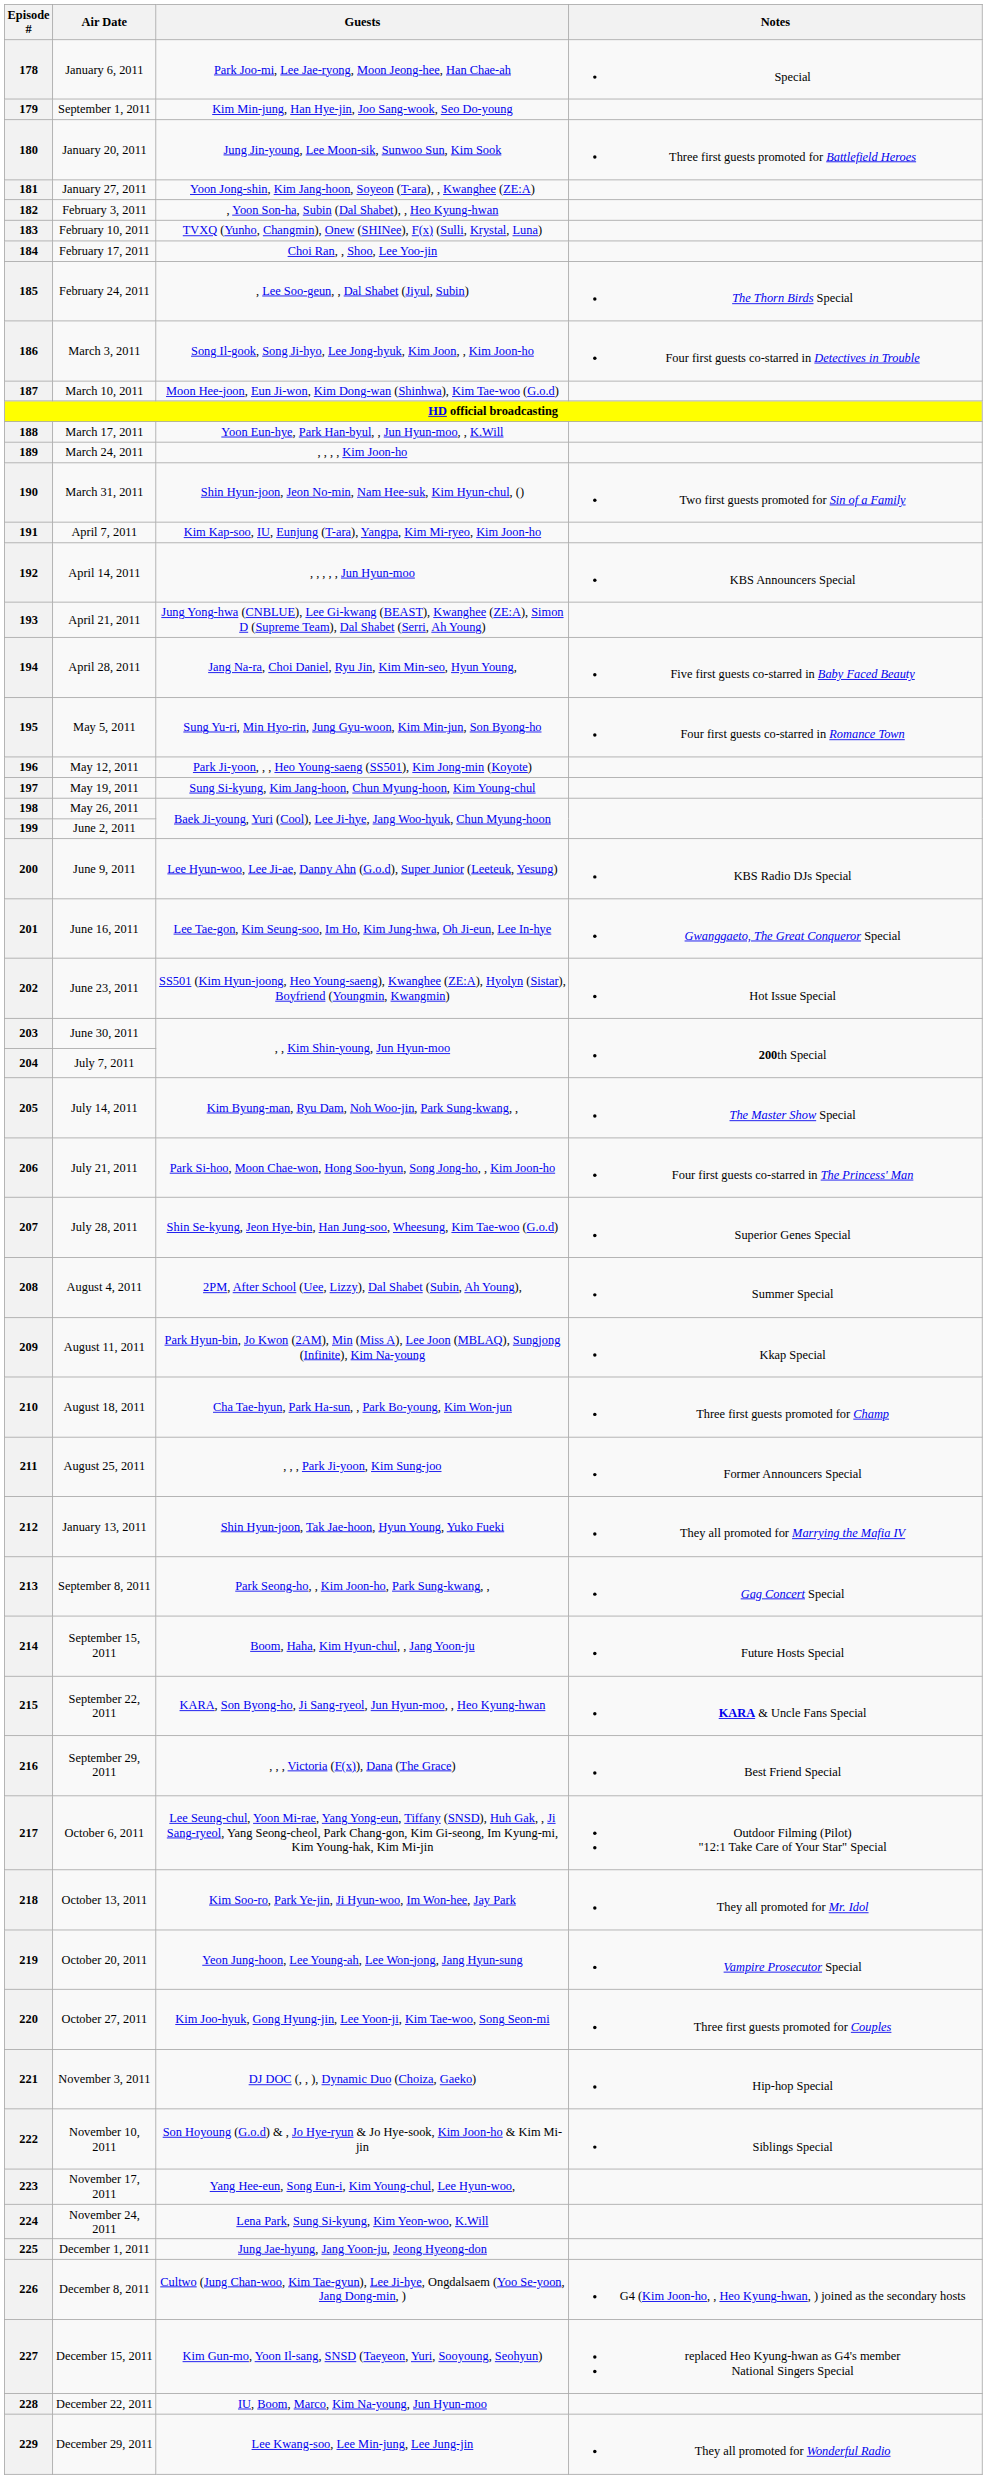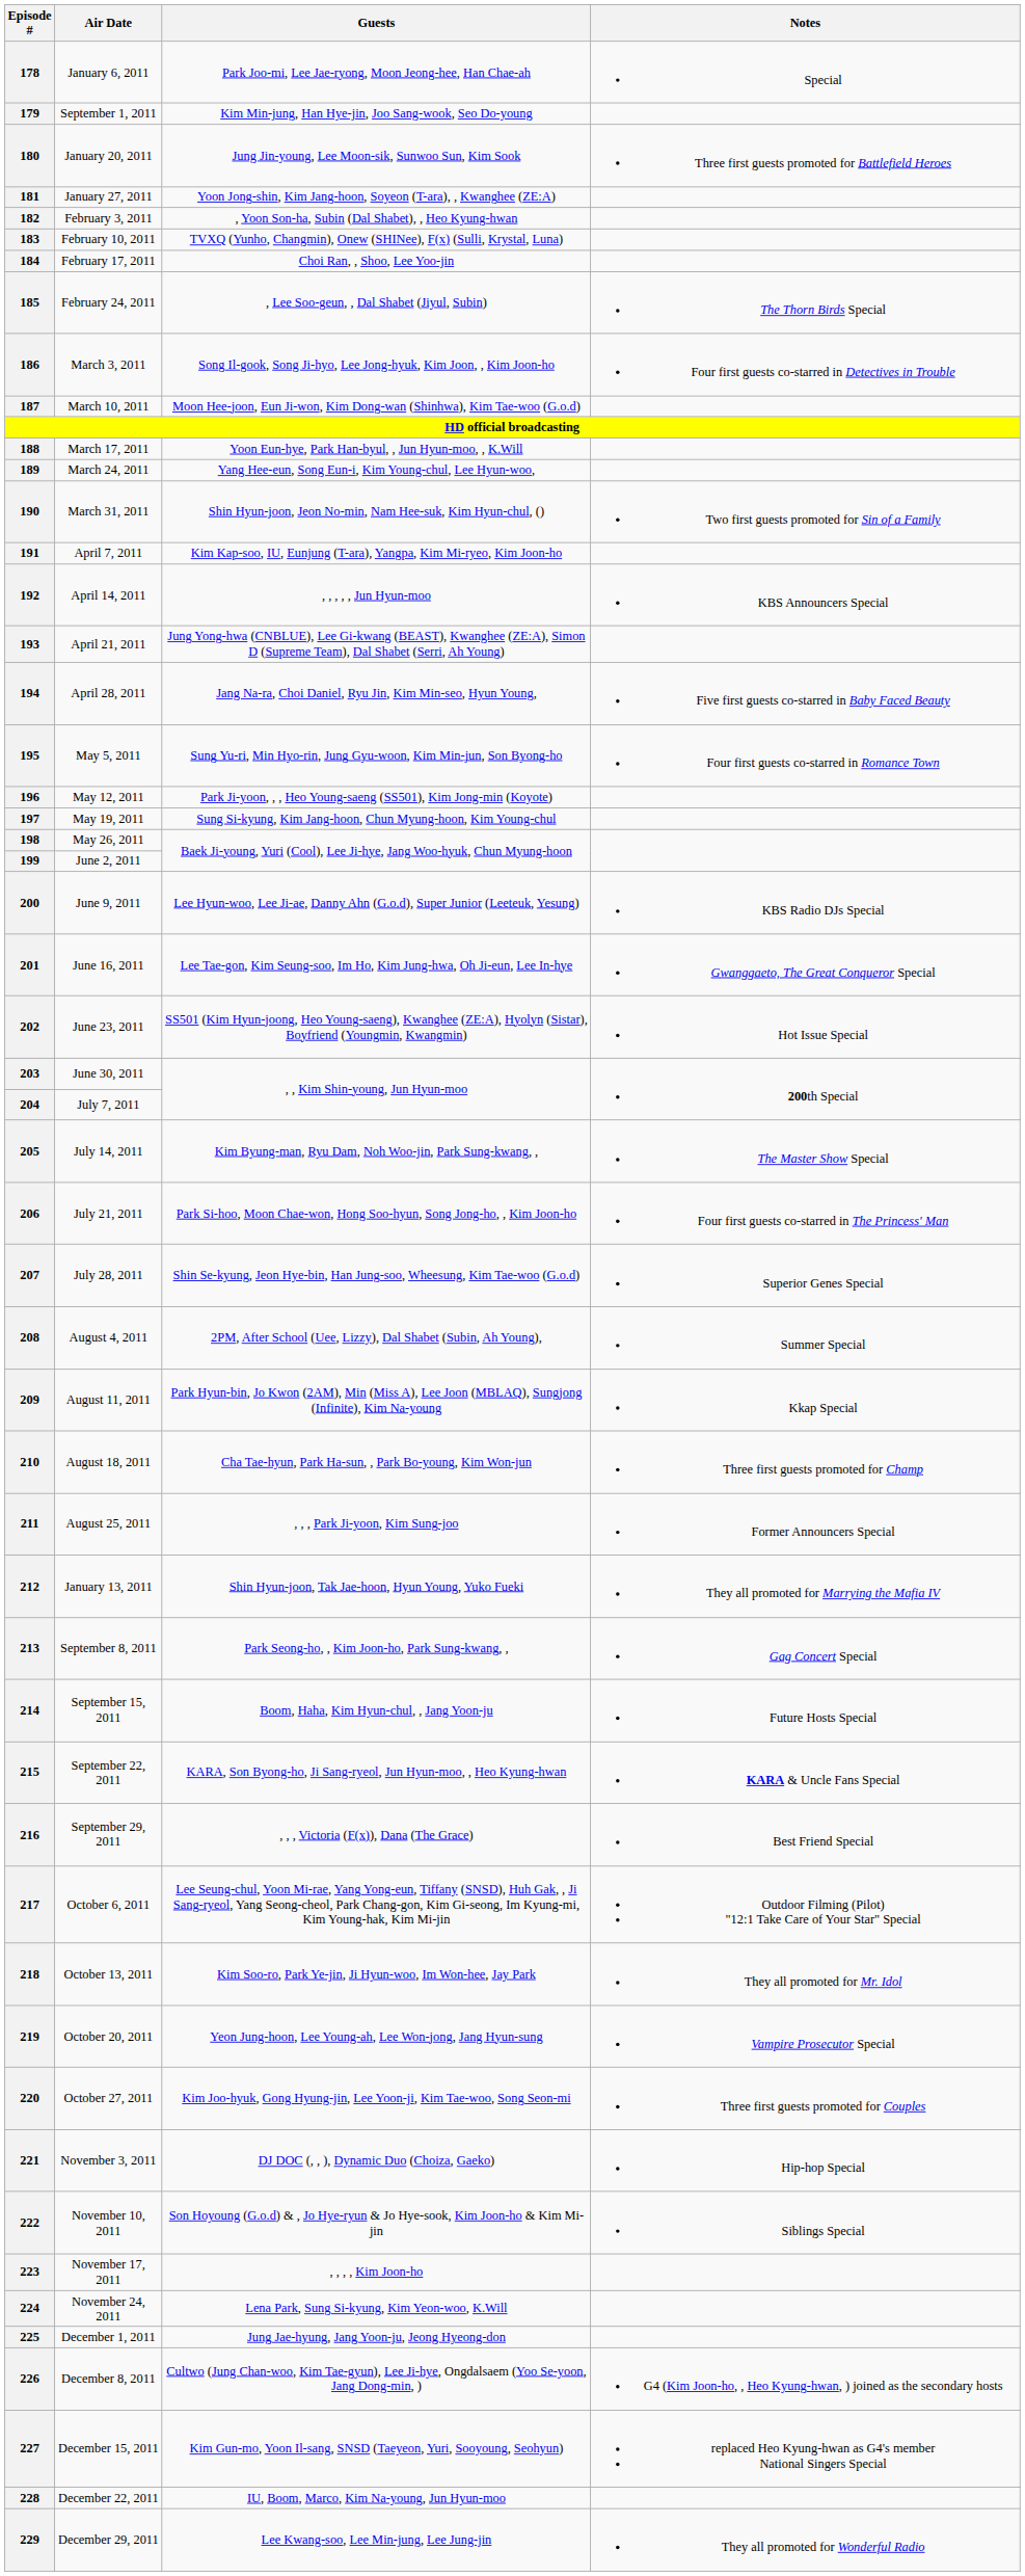 <table class="wikitable" style="text-align:center; font-size:90%; width:90%;">
 <tr>
 <th width="1%">Episode #</th>
 <th width="10%">Air Date</th>
 <th width="40%">Guests</th>
 <th width="40%">Notes</th>
 </tr>
 <tr>
 <th>178</th>
 <td>January 6, 2011</td>
 <td><a href='#'>Park Joo-mi</a>, <a href='#'>Lee Jae-ryong</a>, <a href='#'>Moon Jeong-hee</a>, <a href='#'>Han Chae-ah</a></td>
 <td><br><ul><li><em></em> Special</li></ul></td>
 </tr>
 <tr>
 <th>179</th>
 <td>September 1, 2011</td>
 <td><a href='#'>Kim Min-jung</a>, <a href='#'>Han Hye-jin</a>, <a href='#'>Joo Sang-wook</a>, <a href='#'>Seo Do-young</a></td>
 <td></td>
 </tr>
 <tr>
 <th>180</th>
 <td>January 20, 2011</td>
 <td><a href='#'>Jung Jin-young</a>, <a href='#'>Lee Moon-sik</a>, <a href='#'>Sunwoo Sun</a>, <a href='#'>Kim Sook</a></td>
 <td><br><ul><li>Three first guests promoted for <em><a href='#'>Battlefield Heroes</a></em></li></ul></td>
 </tr>
 <tr>
 <th>181</th>
 <td>January 27, 2011</td>
 <td><a href='#'>Yoon Jong-shin</a>, <a href='#'>Kim Jang-hoon</a>, <a href='#'>Soyeon</a> (<a href='#'>T-ara</a>), , <a href='#'>Kwanghee</a> (<a href='#'>ZE:A</a>)</td>
 <td></td>
 </tr>
 <tr>
 <th>182</th>
 <td>February 3, 2011</td>
 <td>, <a href='#'>Yoon Son-ha</a>, <a href='#'>Subin</a> (<a href='#'>Dal Shabet</a>), , <a href='#'>Heo Kyung-hwan</a></td>
 <td></td>
 </tr>
 <tr>
 <th>183</th>
 <td>February 10, 2011</td>
 <td><a href='#'>TVXQ</a> (<a href='#'>Yunho</a>, <a href='#'>Changmin</a>), <a href='#'>Onew</a> (<a href='#'>SHINee</a>), <a href='#'>F(x)</a> (<a href='#'>Sulli</a>, <a href='#'>Krystal</a>, <a href='#'>Luna</a>)</td>
 <td></td>
 </tr>
 <tr>
 <th>184</th>
 <td>February 17, 2011</td>
 <td><a href='#'>Choi Ran</a>, , <a href='#'>Shoo</a>, <a href='#'>Lee Yoo-jin</a></td>
 <td></td>
 </tr>
 <tr>
 <th>185</th>
 <td>February 24, 2011</td>
 <td>, <a href='#'>Lee Soo-geun</a>, , <a href='#'>Dal Shabet</a> (<a href='#'>Jiyul</a>, <a href='#'>Subin</a>)</td>
 <td><br><ul><li><em><a href='#'>The Thorn Birds</a></em> Special</li></ul></td>
 </tr>
 <tr>
 <th>186</th>
 <td>March 3, 2011</td>
 <td><a href='#'>Song Il-gook</a>, <a href='#'>Song Ji-hyo</a>, <a href='#'>Lee Jong-hyuk</a>, <a href='#'>Kim Joon</a>, , <a href='#'>Kim Joon-ho</a></td>
 <td><br><ul><li>Four first guests co-starred in <em><a href='#'>Detectives in Trouble</a></em></li></ul></td>
 </tr>
 <tr>
 <th>187</th>
 <td>March 10, 2011</td>
 <td><a href='#'>Moon Hee-joon</a>, <a href='#'>Eun Ji-won</a>, <a href='#'>Kim Dong-wan</a> (<a href='#'>Shinhwa</a>), <a href='#'>Kim Tae-woo</a> (<a href='#'>G.o.d</a>)</td>
 <td></td>
 </tr>
 <tr>
 <td colspan="4" style="background:yellow;text-align:center;"><span><strong><a href='#'>HD</a> official broadcasting</strong></span></td>
 </tr>
 <tr>
 <th>188</th>
 <td>March 17, 2011</td>
 <td><a href='#'>Yoon Eun-hye</a>, <a href='#'>Park Han-byul</a>, , <a href='#'>Jun Hyun-moo</a>, , <a href='#'>K.Will</a></td>
 <td></td>
 </tr>
 <tr>
 <th>189</th>
 <td>March 24, 2011</td>
-<td>, , , , <a href='#'>Kim Joon-ho</a></td>
+<td><a href='#'>Yang Hee-eun</a>, <a href='#'>Song Eun-i</a>, <a href='#'>Kim Young-chul</a>, <a href='#'>Lee Hyun-woo</a>, </td>
 <td></td>
 </tr>
 <tr>
 <th>190</th>
 <td>March 31, 2011</td>
 <td><a href='#'>Shin Hyun-joon</a>, <a href='#'>Jeon No-min</a>, <a href='#'>Nam Hee-suk</a>, <a href='#'>Kim Hyun-chul</a>,  ()</td>
 <td><br><ul><li>Two first guests promoted for <em><a href='#'>Sin of a Family</a></em></li></ul></td>
 </tr>
 <tr>
 <th>191</th>
 <td>April 7, 2011</td>
 <td><a href='#'>Kim Kap-soo</a>, <a href='#'>IU</a>, <a href='#'>Eunjung</a> (<a href='#'>T-ara</a>), <a href='#'>Yangpa</a>, <a href='#'>Kim Mi-ryeo</a>, <a href='#'>Kim Joon-ho</a></td>
 <td></td>
 </tr>
 <tr>
 <th>192</th>
 <td>April 14, 2011</td>
 <td>, , , , , <a href='#'>Jun Hyun-moo</a></td>
 <td><br><ul><li>KBS Announcers Special</li></ul></td>
 </tr>
 <tr>
 <th>193</th>
 <td>April 21, 2011</td>
 <td><a href='#'>Jung Yong-hwa</a> (<a href='#'>CNBLUE</a>), <a href='#'>Lee Gi-kwang</a> (<a href='#'>BEAST</a>), <a href='#'>Kwanghee</a> (<a href='#'>ZE:A</a>), <a href='#'>Simon D</a> (<a href='#'>Supreme Team</a>), <a href='#'>Dal Shabet</a> (<a href='#'>Serri</a>, <a href='#'>Ah Young</a>)</td>
 <td></td>
 </tr>
 <tr>
 <th>194</th>
 <td>April 28, 2011</td>
 <td><a href='#'>Jang Na-ra</a>, <a href='#'>Choi Daniel</a>, <a href='#'>Ryu Jin</a>, <a href='#'>Kim Min-seo</a>, <a href='#'>Hyun Young</a>, </td>
 <td><br><ul><li>Five first guests co-starred in <em><a href='#'>Baby Faced Beauty</a></em></li></ul></td>
 </tr>
 <tr>
 <th>195</th>
 <td>May 5, 2011</td>
 <td><a href='#'>Sung Yu-ri</a>, <a href='#'>Min Hyo-rin</a>, <a href='#'>Jung Gyu-woon</a>, <a href='#'>Kim Min-jun</a>, <a href='#'>Son Byong-ho</a></td>
 <td><br><ul><li>Four first guests co-starred in <em><a href='#'>Romance Town</a></em></li></ul></td>
 </tr>
 <tr>
 <th>196</th>
 <td>May 12, 2011</td>
 <td><a href='#'>Park Ji-yoon</a>, , , <a href='#'>Heo Young-saeng</a> (<a href='#'>SS501</a>), <a href='#'>Kim Jong-min</a> (<a href='#'>Koyote</a>)</td>
 <td></td>
 </tr>
 <tr>
 <th>197</th>
 <td>May 19, 2011</td>
 <td><a href='#'>Sung Si-kyung</a>, <a href='#'>Kim Jang-hoon</a>, <a href='#'>Chun Myung-hoon</a>, <a href='#'>Kim Young-chul</a></td>
 <td></td>
 </tr>
 <tr>
 <th>198</th>
 <td>May 26, 2011</td>
 <td rowspan=2><a href='#'>Baek Ji-young</a>, <a href='#'>Yuri</a> (<a href='#'>Cool</a>), <a href='#'>Lee Ji-hye</a>, <a href='#'>Jang Woo-hyuk</a>, <a href='#'>Chun Myung-hoon</a></td>
 <td rowspan=2></td>
 </tr>
 <tr>
 <th>199</th>
 <td>June 2, 2011</td>
 </tr>
 <tr>
 <th>200</th>
 <td>June 9, 2011</td>
 <td><a href='#'>Lee Hyun-woo</a>, <a href='#'>Lee Ji-ae</a>, <a href='#'>Danny Ahn</a> (<a href='#'>G.o.d</a>), <a href='#'>Super Junior</a> (<a href='#'>Leeteuk</a>, <a href='#'>Yesung</a>)</td>
 <td><br><ul><li>KBS Radio DJs Special</li></ul></td>
 </tr>
 <tr>
 <th>201</th>
 <td>June 16, 2011</td>
 <td><a href='#'>Lee Tae-gon</a>, <a href='#'>Kim Seung-soo</a>, <a href='#'>Im Ho</a>, <a href='#'>Kim Jung-hwa</a>, <a href='#'>Oh Ji-eun</a>, <a href='#'>Lee In-hye</a></td>
 <td><br><ul><li><em><a href='#'>Gwanggaeto, The Great Conqueror</a></em> Special</li></ul></td>
 </tr>
 <tr>
 <th>202</th>
 <td>June 23, 2011</td>
 <td><a href='#'>SS501</a> (<a href='#'>Kim Hyun-joong</a>, <a href='#'>Heo Young-saeng</a>), <a href='#'>Kwanghee</a> (<a href='#'>ZE:A</a>), <a href='#'>Hyolyn</a> (<a href='#'>Sistar</a>), <a href='#'>Boyfriend</a> (<a href='#'>Youngmin</a>, <a href='#'>Kwangmin</a>)</td>
 <td><br><ul><li>Hot Issue Special</li></ul></td>
 </tr>
 <tr>
 <th>203</th>
 <td>June 30, 2011</td>
 <td rowspan=2>, , <a href='#'>Kim Shin-young</a>, <a href='#'>Jun Hyun-moo</a></td>
 <td rowspan=2><br><ul><li><strong>200</strong>th Special</li></ul></td>
 </tr>
 <tr>
 <th>204</th>
 <td>July 7, 2011</td>
 </tr>
 <tr>
 <th>205</th>
 <td>July 14, 2011</td>
 <td><a href='#'>Kim Byung-man</a>, <a href='#'>Ryu Dam</a>, <a href='#'>Noh Woo-jin</a>, <a href='#'>Park Sung-kwang</a>, , </td>
 <td><br><ul><li><em><a href='#'>The Master Show</a></em> Special</li></ul></td>
 </tr>
 <tr>
 <th>206</th>
 <td>July 21, 2011</td>
 <td><a href='#'>Park Si-hoo</a>, <a href='#'>Moon Chae-won</a>, <a href='#'>Hong Soo-hyun</a>, <a href='#'>Song Jong-ho</a>, , <a href='#'>Kim Joon-ho</a></td>
 <td><br><ul><li>Four first guests co-starred in <em><a href='#'>The Princess' Man</a></em></li></ul></td>
 </tr>
 <tr>
 <th>207</th>
 <td>July 28, 2011</td>
 <td><a href='#'>Shin Se-kyung</a>, <a href='#'>Jeon Hye-bin</a>, <a href='#'>Han Jung-soo</a>, <a href='#'>Wheesung</a>, <a href='#'>Kim Tae-woo</a> (<a href='#'>G.o.d</a>)</td>
 <td><br><ul><li>Superior Genes Special</li></ul></td>
 </tr>
 <tr>
 <th>208</th>
 <td>August 4, 2011</td>
 <td><a href='#'>2PM</a>, <a href='#'>After School</a> (<a href='#'>Uee</a>, <a href='#'>Lizzy</a>), <a href='#'>Dal Shabet</a> (<a href='#'>Subin</a>, <a href='#'>Ah Young</a>), </td>
 <td><br><ul><li>Summer Special</li></ul></td>
 </tr>
 <tr>
 <th>209</th>
 <td>August 11, 2011</td>
 <td><a href='#'>Park Hyun-bin</a>, <a href='#'>Jo Kwon</a> (<a href='#'>2AM</a>), <a href='#'>Min</a> (<a href='#'>Miss A</a>), <a href='#'>Lee Joon</a> (<a href='#'>MBLAQ</a>), <a href='#'>Sungjong</a> (<a href='#'>Infinite</a>), <a href='#'>Kim Na-young</a></td>
 <td><br><ul><li>Kkap Special</li></ul></td>
 </tr>
 <tr>
 <th>210</th>
 <td>August 18, 2011</td>
 <td><a href='#'>Cha Tae-hyun</a>, <a href='#'>Park Ha-sun</a>, , <a href='#'>Park Bo-young</a>, <a href='#'>Kim Won-jun</a></td>
 <td><br><ul><li>Three first guests promoted for <em><a href='#'>Champ</a></em></li></ul></td>
 </tr>
 <tr>
 <th>211</th>
 <td>August 25, 2011</td>
 <td>, , , <a href='#'>Park Ji-yoon</a>, <a href='#'>Kim Sung-joo</a></td>
 <td><br><ul><li>Former Announcers Special</li></ul></td>
 </tr>
 <tr>
 <th>212</th>
 <td>January 13, 2011</td>
 <td><a href='#'>Shin Hyun-joon</a>, <a href='#'>Tak Jae-hoon</a>, <a href='#'>Hyun Young</a>, <a href='#'>Yuko Fueki</a></td>
 <td><br><ul><li>They all promoted for <em><a href='#'>Marrying the Mafia IV</a></em></li></ul></td>
 </tr>
 <tr>
 <th>213</th>
 <td>September 8, 2011</td>
 <td><a href='#'>Park Seong-ho</a>, , <a href='#'>Kim Joon-ho</a>, <a href='#'>Park Sung-kwang</a>, , </td>
 <td><br><ul><li><em><a href='#'>Gag Concert</a></em> Special</li></ul></td>
 </tr>
 <tr>
 <th>214</th>
 <td>September 15, 2011</td>
 <td><a href='#'>Boom</a>, <a href='#'>Haha</a>, <a href='#'>Kim Hyun-chul</a>, , <a href='#'>Jang Yoon-ju</a></td>
 <td><br><ul><li>Future Hosts Special</li></ul></td>
 </tr>
 <tr>
 <th>215</th>
 <td>September 22, 2011</td>
 <td><a href='#'>KARA</a>, <a href='#'>Son Byong-ho</a>, <a href='#'>Ji Sang-ryeol</a>, <a href='#'>Jun Hyun-moo</a>, , <a href='#'>Heo Kyung-hwan</a></td>
 <td><br><ul><li><strong><a href='#'>KARA</a></strong> & Uncle Fans Special</li></ul></td>
 </tr>
 <tr>
 <th>216</th>
 <td>September 29, 2011</td>
 <td>, , , <a href='#'>Victoria</a> (<a href='#'>F(x)</a>), <a href='#'>Dana</a> (<a href='#'>The Grace</a>)</td>
 <td><br><ul><li>Best Friend Special</li></ul></td>
 </tr>
 <tr>
 <th>217</th>
 <td>October 6, 2011</td>
 <td><a href='#'>Lee Seung-chul</a>, <a href='#'>Yoon Mi-rae</a>, <a href='#'>Yang Yong-eun</a>, <a href='#'>Tiffany</a> (<a href='#'>SNSD</a>), <a href='#'>Huh Gak</a>, , <a href='#'>Ji Sang-ryeol</a>, Yang Seong-cheol, Park Chang-gon, Kim Gi-seong, Im Kyung-mi, Kim Young-hak, Kim Mi-jin</td>
 <td><br><ul><li>Outdoor Filming (Pilot)</li><li>"12:1 Take Care of Your Star" Special</li></ul></td>
 </tr>
 <tr>
 <th>218</th>
 <td>October 13, 2011</td>
 <td><a href='#'>Kim Soo-ro</a>, <a href='#'>Park Ye-jin</a>, <a href='#'>Ji Hyun-woo</a>, <a href='#'>Im Won-hee</a>, <a href='#'>Jay Park</a></td>
 <td><br><ul><li>They all promoted for <em><a href='#'>Mr. Idol</a></em></li></ul></td>
 </tr>
 <tr>
 <th>219</th>
 <td>October 20, 2011</td>
 <td><a href='#'>Yeon Jung-hoon</a>, <a href='#'>Lee Young-ah</a>, <a href='#'>Lee Won-jong</a>, <a href='#'>Jang Hyun-sung</a></td>
 <td><br><ul><li><em><a href='#'>Vampire Prosecutor</a></em> Special</li></ul></td>
 </tr>
 <tr>
 <th>220</th>
 <td>October 27, 2011</td>
 <td><a href='#'>Kim Joo-hyuk</a>, <a href='#'>Gong Hyung-jin</a>, <a href='#'>Lee Yoon-ji</a>, <a href='#'>Kim Tae-woo</a>, <a href='#'>Song Seon-mi</a></td>
 <td><br><ul><li>Three first guests promoted for <em><a href='#'>Couples</a></em></li></ul></td>
 </tr>
 <tr>
 <th>221</th>
 <td>November 3, 2011</td>
 <td><a href='#'>DJ DOC</a> (, , ), <a href='#'>Dynamic Duo</a> (<a href='#'>Choiza</a>, <a href='#'>Gaeko</a>)</td>
 <td><br><ul><li>Hip-hop Special</li></ul></td>
 </tr>
 <tr>
 <th>222</th>
 <td>November 10, 2011</td>
 <td><a href='#'>Son Hoyoung</a> (<a href='#'>G.o.d</a>) & , <a href='#'>Jo Hye-ryun</a> & Jo Hye-sook, <a href='#'>Kim Joon-ho</a> & Kim Mi-jin</td>
 <td><br><ul><li>Siblings Special</li></ul></td>
 </tr>
 <tr>
 <th>223</th>
 <td>November 17, 2011</td>
-<td><a href='#'>Yang Hee-eun</a>, <a href='#'>Song Eun-i</a>, <a href='#'>Kim Young-chul</a>, <a href='#'>Lee Hyun-woo</a>, </td>
+<td>, , , , <a href='#'>Kim Joon-ho</a></td>
 <td></td>
 </tr>
 <tr>
 <th>224</th>
 <td>November 24, 2011</td>
 <td><a href='#'>Lena Park</a>, <a href='#'>Sung Si-kyung</a>, <a href='#'>Kim Yeon-woo</a>, <a href='#'>K.Will</a></td>
 <td></td>
 </tr>
 <tr>
 <th>225</th>
 <td>December 1, 2011</td>
 <td><a href='#'>Jung Jae-hyung</a>, <a href='#'>Jang Yoon-ju</a>, <a href='#'>Jeong Hyeong-don</a></td>
 <td></td>
 </tr>
 <tr>
 <th>226</th>
 <td>December 8, 2011</td>
 <td><a href='#'>Cultwo</a> (<a href='#'>Jung Chan-woo</a>, <a href='#'>Kim Tae-gyun</a>), <a href='#'>Lee Ji-hye</a>, Ongdalsaem (<a href='#'>Yoo Se-yoon</a>, <a href='#'>Jang Dong-min</a>, )</td>
 <td><br><ul><li>G4 (<a href='#'>Kim Joon-ho</a>, , <a href='#'>Heo Kyung-hwan</a>, ) joined as the secondary hosts</li></ul></td>
 </tr>
 <tr>
 <th>227</th>
 <td>December 15, 2011</td>
 <td><a href='#'>Kim Gun-mo</a>, <a href='#'>Yoon Il-sang</a>, <a href='#'>SNSD</a> (<a href='#'>Taeyeon</a>, <a href='#'>Yuri</a>, <a href='#'>Sooyoung</a>, <a href='#'>Seohyun</a>)</td>
 <td><br><ul><li> replaced Heo Kyung-hwan as G4's member</li><li>National Singers Special</li></ul></td>
 </tr>
 <tr>
 <th>228</th>
 <td>December 22, 2011</td>
 <td><a href='#'>IU</a>, <a href='#'>Boom</a>, <a href='#'>Marco</a>, <a href='#'>Kim Na-young</a>, <a href='#'>Jun Hyun-moo</a></td>
 <td></td>
 </tr>
 <tr>
 <th>229</th>
 <td>December 29, 2011</td>
 <td><a href='#'>Lee Kwang-soo</a>, <a href='#'>Lee Min-jung</a>, <a href='#'>Lee Jung-jin</a></td>
 <td><br><ul><li>They all promoted for <em><a href='#'>Wonderful Radio</a></em></li></ul></td>
 </tr>
 </table>
